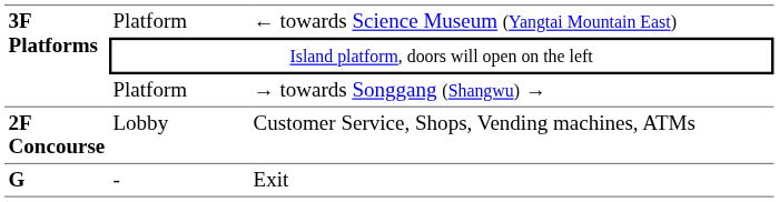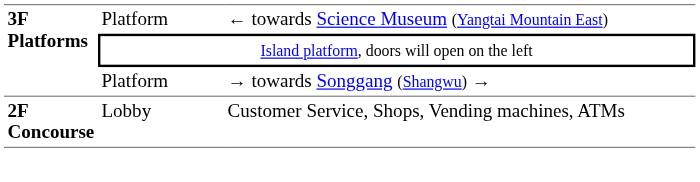 <table table border=0 cellspacing=0 cellpadding=3>
 <tr>
 <td style="border-top:solid 1px gray;" rowspan=3 valign=top><strong>3F<br>Platforms</strong></td>
 <td style="border-top:solid 1px gray;" valign=top>Platform</td>
 <td style="border-top:solid 1px gray;" valign=top>←  towards <a href='#'>Science Museum</a> <small>(<a href='#'>Yangtai Mountain East</a>)</small></td>
 </tr>
 <tr>
 <td style="border-right:solid 2px black;border-left:solid 2px black;border-top:solid 2px black;border-bottom:solid 2px black;text-align:center;" colspan=2><small><a href='#'>Island platform</a>, doors will open on the left</small></td>
 </tr>
 <tr>
 <td>Platform</td>
 <td><span>→</span>  towards <a href='#'>Songgang</a> <small>(<a href='#'>Shangwu</a>)</small> →</td>
 </tr>
 <tr>
 <td style="border-bottom:solid 1px gray; border-top:solid 1px gray;" valign=top width=50><strong>2F<br>Concourse</strong></td>
 <td style="border-bottom:solid 1px gray; border-top:solid 1px gray;" valign=top width=100>Lobby</td>
 <td style="border-bottom:solid 1px gray; border-top:solid 1px gray;" valign=top width=390>Customer Service, Shops, Vending machines, ATMs</td>
 </tr>
-<tr>
-<td style="border-bottom:solid 1px gray;" width=50 valign=top><strong>G</strong></td>
-<td style="border-bottom:solid 1px gray;" width=100 valign=top>-</td>
-<td style="border-bottom:solid 1px gray;" width=390 valign=top>Exit</td>
-</tr>
 </table>
